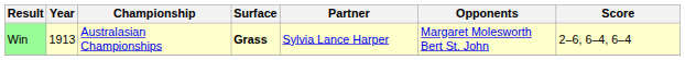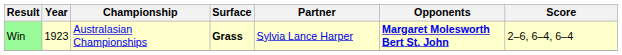 <table class="sortable wikitable">
 <tr>
 <th style="width:45px">Result</th>
 <th style="width:35px">Year</th>
 <th style="width:200px">Championship</th>
 <th style="width:50px">Surface</th>
 <th style="width:180px">Partner</th>
 <th style="width:180px">Opponents</th>
 <th style="width:160px" class="unsortable">Score</th>
 </tr>
 <tr style="background:#ffc;">
 <td style="background:#98fb98;">Win</td>
-<td>1913</td>
+<td>1923</td>
 <td><a href='#'>Australasian Championships</a></td>
 <td><strong>Grass</strong></td>
 <td> <a href='#'>Sylvia Lance Harper</a></td>
-<td> <a href='#'>Margaret Molesworth</a> <br>  <a href='#'>Bert St. John</a></td>
+<td><strong> <a href='#'>Margaret Molesworth</a> <br>  <a href='#'>Bert St. John</a></strong></td>
 <td>2–6, 6–4, 6–4</td>
 </tr>
 <tr style="background:#ffc;">
 </tr>
 </table>
